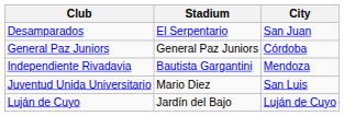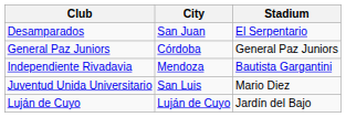 <table class="wikitable sortable">
 <tr>
 <th>Club</th>
+<th>City</th>
 <th>Stadium</th>
-<th>City</th>
 </tr>
 <tr>
 <td> <a href='#'>Desamparados</a></td>
+<td><a href='#'>San Juan</a></td>
 <td><a href='#'>El Serpentario</a></td>
-<td><a href='#'>San Juan</a></td>
 </tr>
 <tr>
 <td> <a href='#'>General Paz Juniors</a></td>
+<td><a href='#'>Córdoba</a></td>
 <td>General Paz Juniors</td>
-<td><a href='#'>Córdoba</a></td>
 </tr>
 <tr>
 <td> <a href='#'>Independiente Rivadavia</a></td>
+<td><a href='#'>Mendoza</a></td>
 <td><a href='#'>Bautista Gargantini</a></td>
-<td><a href='#'>Mendoza</a></td>
 </tr>
 <tr>
 <td> <a href='#'>Juventud Unida Universitario</a></td>
+<td><a href='#'>San Luis</a></td>
 <td>Mario Diez</td>
-<td><a href='#'>San Luis</a></td>
 </tr>
 <tr>
 <td> <a href='#'>Luján de Cuyo</a></td>
+<td><a href='#'>Luján de Cuyo</a></td>
 <td>Jardín del Bajo</td>
-<td><a href='#'>Luján de Cuyo</a></td>
 </tr>
 </table>
